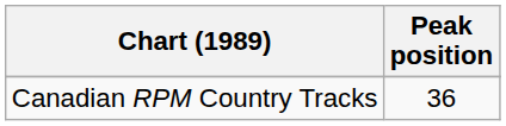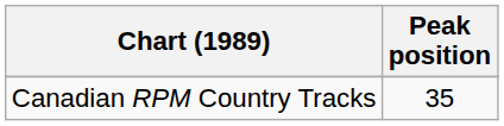 <table class="wikitable sortable">
 <tr>
 <th align="left">Chart (1989)</th>
 <th align="center">Peak<br>position</th>
 </tr>
 <tr>
 </tr>
 <tr>
 <td align="left">Canadian <em>RPM</em> Country Tracks</td>
-<td align="center">36</td>
+<td align="center">35</td>
 </tr>
 </table>
